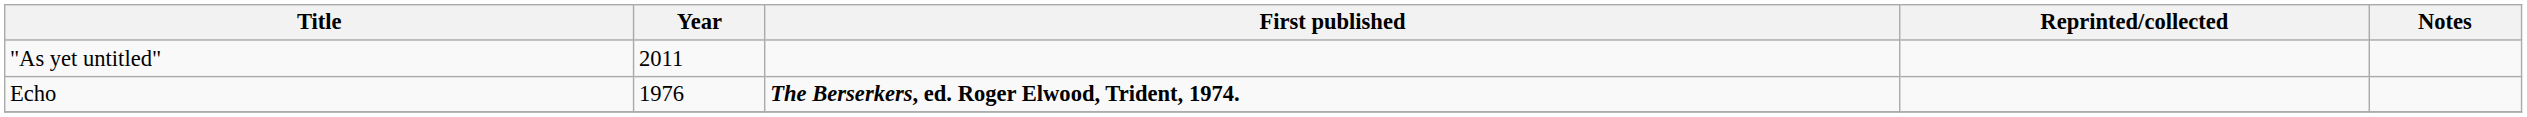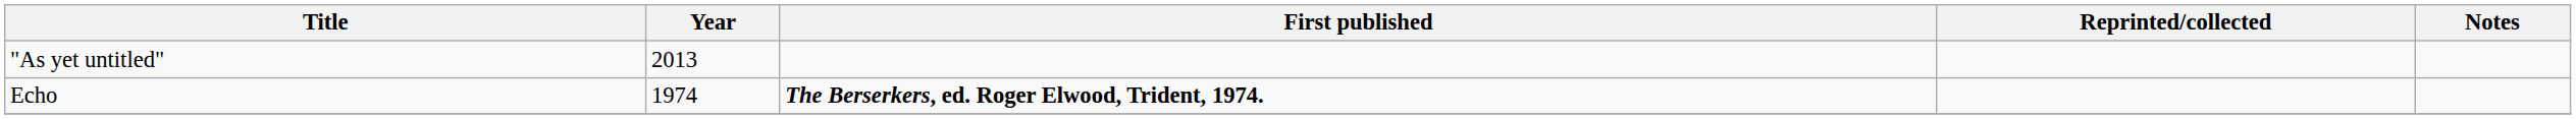 <table class='wikitable sortable' width='90%'>
 <tr>
 <th width=25%>Title</th>
 <th>Year</th>
 <th>First published</th>
 <th>Reprinted/collected</th>
 <th>Notes</th>
 </tr>
 <tr>
 <td>"As yet untitled"</td>
-<td>2011</td>
+<td>2013</td>
 <td></td>
 <td></td>
 <td></td>
 </tr>
 <tr>
 <td>Echo</td>
-<td>1976</td>
+<td>1974</td>
 <td><strong><em>The Berserkers</em>, ed. Roger Elwood, Trident, 1974.</strong></td>
 <td></td>
 <td></td>
 </tr>
 <tr>
 </tr>
 </table>
